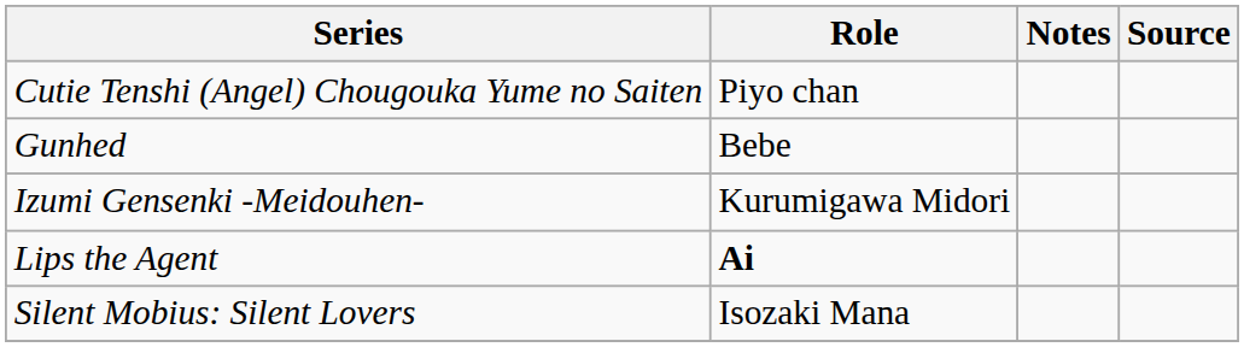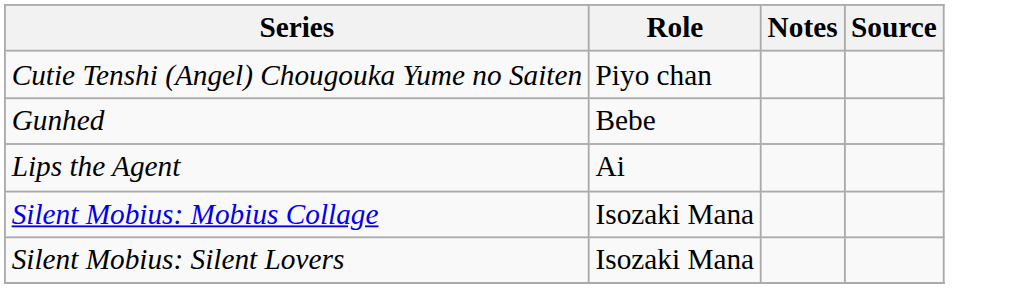 <table class="wikitable sortable plainrowheaders">
 <tr>
 <th>Series</th>
 <th>Role</th>
 <th class="unsortable">Notes</th>
 <th class="unsortable">Source</th>
 </tr>
 <tr>
 <td><em>Cutie Tenshi (Angel) Chougouka Yume no Saiten</em></td>
 <td>Piyo chan</td>
 <td></td>
 <td></td>
 </tr>
 <tr>
 <td><em>Gunhed</em></td>
 <td>Bebe</td>
 <td></td>
 <td></td>
 </tr>
 <tr>
-<td><em>Izumi Gensenki -Meidouhen-</em></td>
-<td>Kurumigawa Midori</td>
+<td><em>Lips the Agent</em></td>
+<td>Ai</td>
 <td></td>
 <td></td>
 </tr>
 <tr>
-<td><em>Lips the Agent</em></td>
-<td><strong>Ai</strong></td>
+<td><em><a href='#'>Silent Mobius: Mobius Collage</a></em></td>
+<td>Isozaki Mana</td>
 <td></td>
 <td></td>
 </tr>
 <tr>
 <td><em>Silent Mobius: Silent Lovers</em></td>
 <td>Isozaki Mana</td>
 <td></td>
 <td></td>
 </tr>
 <tr>
 </tr>
 </table>
